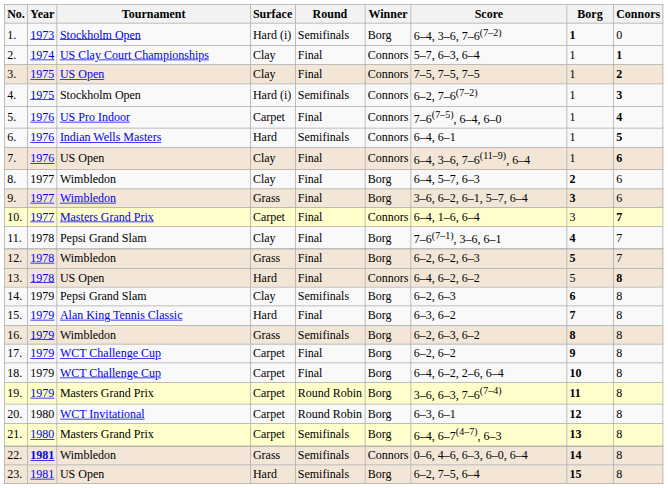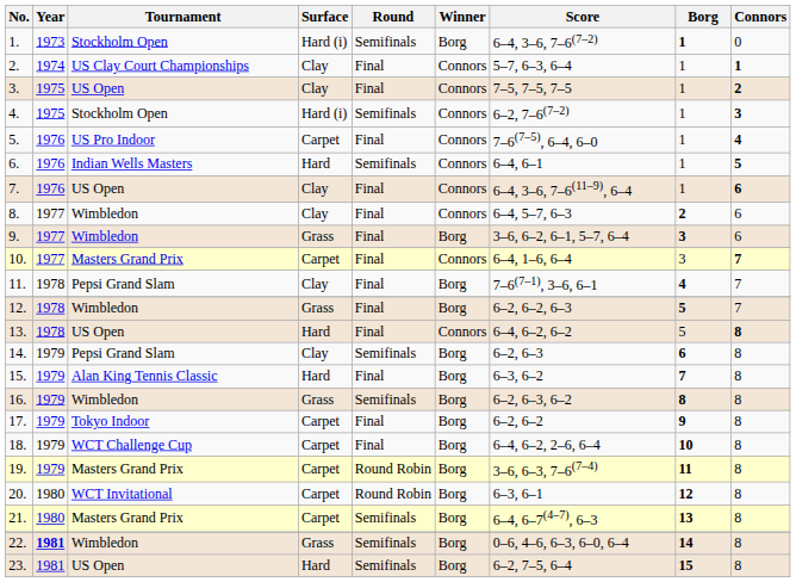 <table class="sortable wikitable">
 <tr>
 <th>No.</th>
 <th>Year</th>
 <th width=250>Tournament</th>
 <th>Surface</th>
 <th>Round</th>
 <th>Winner</th>
 <th width=200>Score</th>
 <th width=55>Borg</th>
 <th>Connors</th>
 </tr>
 <tr>
 <td>1.</td>
 <td><a href='#'>1973</a></td>
 <td><a href='#'>Stockholm Open</a></td>
 <td>Hard (i)</td>
 <td>Semifinals</td>
 <td>Borg</td>
 <td>6–4, 3–6, 7–6<sup>(7–2)</sup></td>
 <td><strong>1</strong></td>
 <td>0</td>
 </tr>
 <tr>
 <td>2.</td>
 <td><a href='#'>1974</a></td>
 <td><a href='#'>US Clay Court Championships</a></td>
 <td>Clay</td>
 <td>Final</td>
 <td>Connors</td>
 <td>5–7, 6–3, 6–4</td>
 <td>1</td>
 <td><strong>1</strong></td>
 </tr>
 <tr style="background:#f3e6d7;">
 <td>3.</td>
 <td><a href='#'>1975</a></td>
 <td><a href='#'>US Open</a></td>
 <td>Clay</td>
 <td>Final</td>
 <td>Connors</td>
 <td>7–5, 7–5, 7–5</td>
 <td>1</td>
 <td><strong>2</strong></td>
 </tr>
 <tr>
 <td>4.</td>
 <td><a href='#'>1975</a></td>
 <td>Stockholm Open</td>
 <td>Hard (i)</td>
 <td>Semifinals</td>
 <td>Connors</td>
 <td>6–2, 7–6<sup>(7–2)</sup></td>
 <td>1</td>
 <td><strong>3</strong></td>
 </tr>
 <tr>
 <td>5.</td>
 <td><a href='#'>1976</a></td>
 <td><a href='#'>US Pro Indoor</a></td>
 <td>Carpet</td>
 <td>Final</td>
 <td>Connors</td>
 <td>7–6<sup>(7–5)</sup>, 6–4, 6–0</td>
 <td>1</td>
 <td><strong>4</strong></td>
 </tr>
 <tr>
 <td>6.</td>
 <td><a href='#'>1976</a></td>
 <td><a href='#'>Indian Wells Masters</a></td>
 <td>Hard</td>
 <td>Semifinals</td>
 <td>Connors</td>
 <td>6–4, 6–1</td>
 <td>1</td>
 <td><strong>5</strong></td>
 </tr>
 <tr style="background:#f3e6d7;">
 <td>7.</td>
 <td><a href='#'>1976</a></td>
 <td>US Open</td>
 <td>Clay</td>
 <td>Final</td>
 <td>Connors</td>
 <td>6–4, 3–6, 7–6<sup>(11–9)</sup>, 6–4</td>
 <td>1</td>
 <td><strong>6</strong></td>
 </tr>
 <tr>
 <td>8.</td>
 <td>1977</td>
 <td>Wimbledon</td>
 <td>Clay</td>
 <td>Final</td>
-<td>Borg</td>
+<td>Connors</td>
 <td>6–4, 5–7, 6–3</td>
 <td><strong>2</strong></td>
 <td>6</td>
 </tr>
 <tr style="background:#f3e6d7;">
 <td>9.</td>
 <td><a href='#'>1977</a></td>
 <td><a href='#'>Wimbledon</a></td>
 <td>Grass</td>
 <td>Final</td>
 <td>Borg</td>
 <td>3–6, 6–2, 6–1, 5–7, 6–4</td>
 <td><strong>3</strong></td>
 <td>6</td>
 </tr>
 <tr bgcolor="ffffcc">
 <td>10.</td>
 <td><a href='#'>1977</a></td>
 <td><a href='#'>Masters Grand Prix</a></td>
 <td>Carpet</td>
 <td>Final</td>
 <td>Connors</td>
 <td>6–4, 1–6, 6–4</td>
 <td>3</td>
 <td><strong>7</strong></td>
 </tr>
 <tr>
 <td>11.</td>
 <td>1978</td>
 <td>Pepsi Grand Slam</td>
 <td>Clay</td>
 <td>Final</td>
 <td>Borg</td>
 <td>7–6<sup>(7–1)</sup>, 3–6, 6–1</td>
 <td><strong>4</strong></td>
 <td>7</td>
 </tr>
 <tr>
 </tr>
 <tr style="background:#f3e6d7;">
 <td>12.</td>
 <td><a href='#'>1978</a></td>
 <td>Wimbledon</td>
 <td>Grass</td>
 <td>Final</td>
 <td>Borg</td>
 <td>6–2, 6–2, 6–3</td>
 <td><strong>5</strong></td>
 <td>7</td>
 </tr>
 <tr style="background:#f3e6d7;">
 <td>13.</td>
 <td><a href='#'>1978</a></td>
 <td>US Open</td>
 <td>Hard</td>
 <td>Final</td>
 <td>Connors</td>
 <td>6–4, 6–2, 6–2</td>
 <td>5</td>
 <td><strong>8</strong></td>
 </tr>
 <tr>
 <td>14.</td>
 <td>1979</td>
 <td>Pepsi Grand Slam</td>
 <td>Clay</td>
 <td>Semifinals</td>
 <td>Borg</td>
 <td>6–2, 6–3</td>
 <td><strong>6</strong></td>
 <td>8</td>
 </tr>
 <tr>
 <td>15.</td>
 <td><a href='#'>1979</a></td>
 <td><a href='#'>Alan King Tennis Classic</a></td>
 <td>Hard</td>
 <td>Final</td>
 <td>Borg</td>
 <td>6–3, 6–2</td>
 <td><strong>7</strong></td>
 <td>8</td>
 </tr>
 <tr style="background:#f3e6d7;">
 <td>16.</td>
 <td><a href='#'>1979</a></td>
 <td>Wimbledon</td>
 <td>Grass</td>
 <td>Semifinals</td>
 <td>Borg</td>
 <td>6–2, 6–3, 6–2</td>
 <td><strong>8</strong></td>
 <td>8</td>
 </tr>
 <tr>
 <td>17.</td>
 <td><a href='#'>1979</a></td>
-<td><a href='#'>WCT Challenge Cup</a></td>
+<td><a href='#'>Tokyo Indoor</a></td>
 <td>Carpet</td>
 <td>Final</td>
 <td>Borg</td>
 <td>6–2, 6–2</td>
 <td><strong>9</strong></td>
 <td>8</td>
 </tr>
 <tr>
 <td>18.</td>
 <td>1979</td>
 <td><a href='#'>WCT Challenge Cup</a></td>
 <td>Carpet</td>
 <td>Final</td>
 <td>Borg</td>
 <td>6–4, 6–2, 2–6, 6–4</td>
 <td><strong>10</strong></td>
 <td>8</td>
 </tr>
 <tr bgcolor="ffffcc">
 <td>19.</td>
 <td><a href='#'>1979</a></td>
 <td>Masters Grand Prix</td>
 <td>Carpet</td>
 <td>Round Robin</td>
 <td>Borg</td>
 <td>3–6, 6–3, 7–6<sup>(7–4)</sup></td>
 <td><strong>11</strong></td>
 <td>8</td>
 </tr>
 <tr>
 <td>20.</td>
 <td>1980</td>
 <td><a href='#'>WCT Invitational</a></td>
 <td>Carpet</td>
 <td>Round Robin</td>
 <td>Borg</td>
 <td>6–3, 6–1</td>
 <td><strong>12</strong></td>
 <td>8</td>
 </tr>
 <tr bgcolor="ffffcc">
 <td>21.</td>
 <td><a href='#'>1980</a></td>
 <td>Masters Grand Prix</td>
 <td>Carpet</td>
 <td>Semifinals</td>
 <td>Borg</td>
 <td>6–4, 6–7<sup>(4–7)</sup>, 6–3</td>
 <td><strong>13</strong></td>
 <td>8</td>
 </tr>
 <tr>
 </tr>
 <tr style="background:#f3e6d7;">
 <td>22.</td>
 <td><strong><a href='#'>1981</a></strong></td>
 <td>Wimbledon</td>
 <td>Grass</td>
 <td>Semifinals</td>
-<td>Connors</td>
+<td>Borg</td>
 <td>0–6, 4–6, 6–3, 6–0, 6–4</td>
 <td><strong>14</strong></td>
 <td>8</td>
 </tr>
 <tr style="background:#f3e6d7;">
 <td>23.</td>
 <td><a href='#'>1981</a></td>
 <td>US Open</td>
 <td>Hard</td>
 <td>Semifinals</td>
 <td>Borg</td>
 <td>6–2, 7–5, 6–4</td>
 <td><strong>15</strong></td>
 <td>8</td>
 </tr>
 </table>
